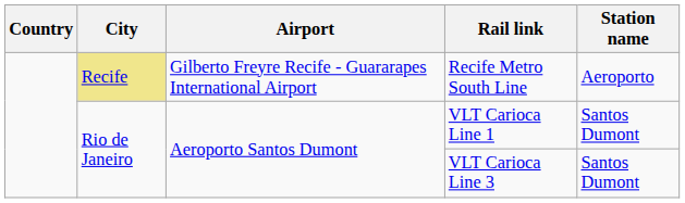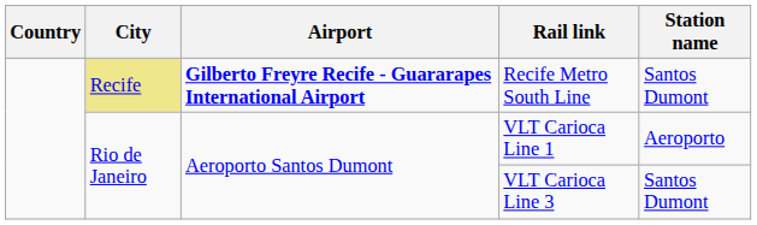 <table class="wikitable">
 <tr>
 <th>Country</th>
 <th>City</th>
 <th>Airport</th>
 <th>Rail link</th>
 <th>Station name</th>
 </tr>
 <tr>
 <td rowspan="3"></td>
 <td style="background: khaki;"><a href='#'>Recife</a></td>
-<td><a href='#'>Gilberto Freyre Recife - Guararapes International Airport</a></td>
+<td><strong><a href='#'>Gilberto Freyre Recife - Guararapes International Airport</a></strong></td>
 <td><a href='#'>Recife Metro South Line</a></td>
-<td><a href='#'>Aeroporto</a></td>
+<td><a href='#'>Santos Dumont</a></td>
 </tr>
 <tr>
 <td rowspan="2"><a href='#'>Rio de Janeiro</a></td>
 <td rowspan="2"><a href='#'>Aeroporto Santos Dumont</a></td>
 <td><a href='#'>VLT Carioca Line 1</a></td>
-<td><a href='#'>Santos Dumont</a></td>
+<td><a href='#'>Aeroporto</a></td>
 </tr>
 <tr>
 <td><a href='#'>VLT Carioca Line 3</a></td>
 <td><a href='#'>Santos Dumont</a></td>
 </tr>
 </table>
